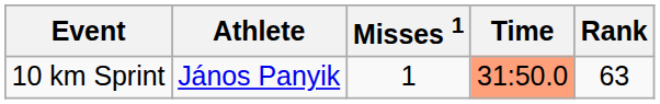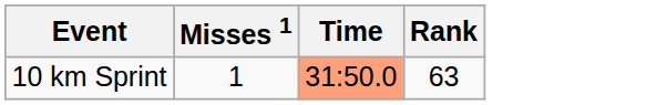 <table class="wikitable" style="font-size:90%">
 <tr>
 <th>Event</th>
-<th>Athlete</th>
 <th>Misses <sup>1</sup></th>
 <th>Time</th>
 <th>Rank</th>
 </tr>
 <tr>
 <td>10 km Sprint</td>
-<td><a href='#'>János Panyik</a></td>
 <td align="center">1</td>
 <td align="center" style="background: lightsalmon;">31:50.0</td>
 <td align="center">63</td>
 </tr>
 </table>
